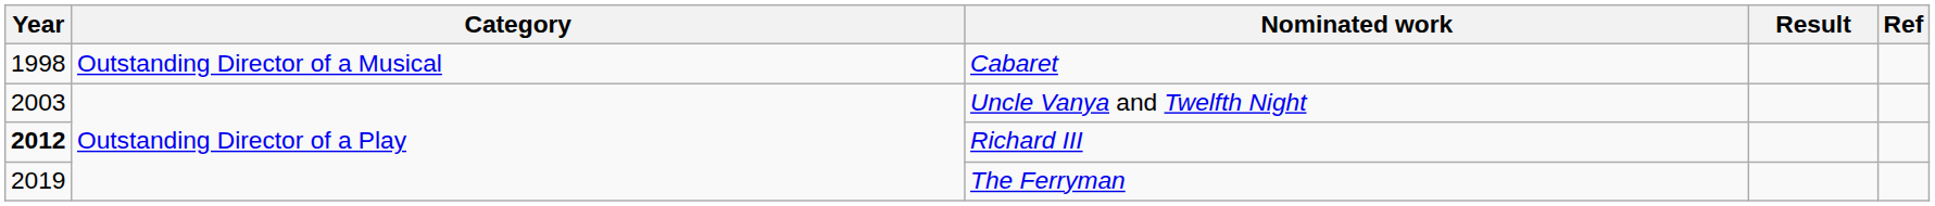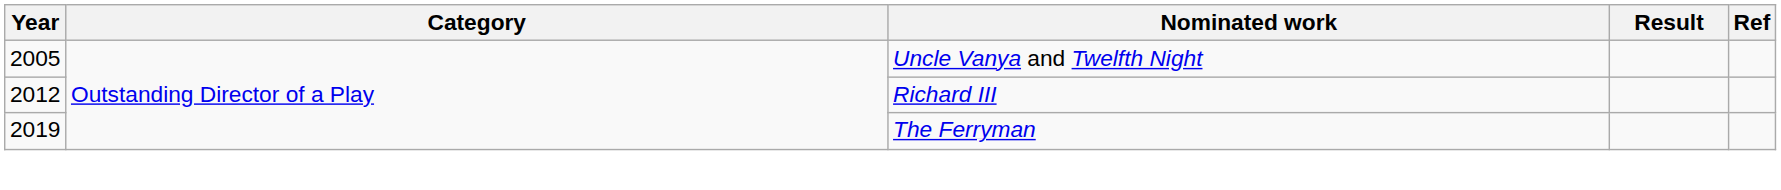 <table class="wikitable sortable">
 <tr>
 <th scope="col" style="width:1em;">Year</th>
 <th scope="col" style="width:40em;">Category</th>
 <th scope="col" style="width:35em;">Nominated work</th>
 <th scope="col" style="width:5em;">Result</th>
 <th scope="col" style="width:1em;" class="unsortable">Ref</th>
 </tr>
 <tr>
-<td>1998</td>
-<td><a href='#'>Outstanding Director of a Musical</a></td>
-<td><em><a href='#'>Cabaret</a></em></td>
-<td></td>
-<td></td>
-</tr>
-<tr>
-<td>2003</td>
+<td>2005</td>
 <td rowspan="3"><a href='#'>Outstanding Director of a Play</a></td>
 <td><em><a href='#'>Uncle Vanya</a></em> and <em><a href='#'>Twelfth Night</a></em></td>
 <td></td>
 <td></td>
 </tr>
 <tr>
-<td><strong>2012</strong></td>
+<td>2012</td>
 <td><em><a href='#'>Richard III</a></em></td>
 <td></td>
 <td></td>
 </tr>
 <tr>
 <td>2019</td>
 <td><em><a href='#'>The Ferryman</a></em></td>
 <td></td>
 <td></td>
 </tr>
 </table>
